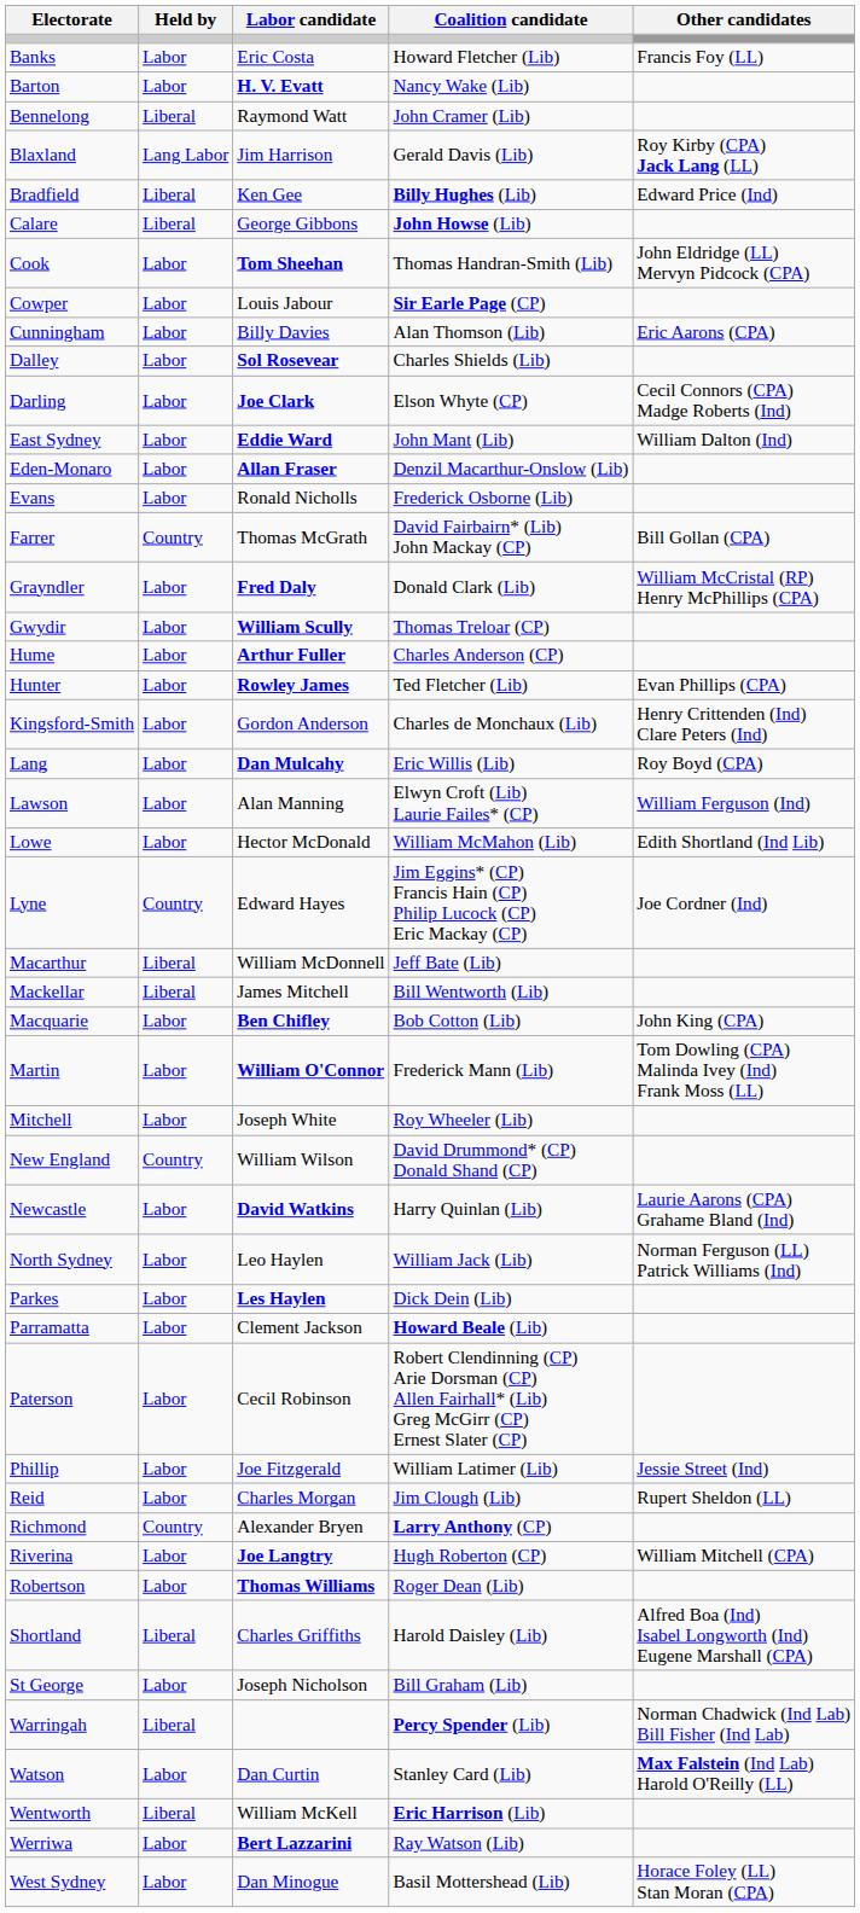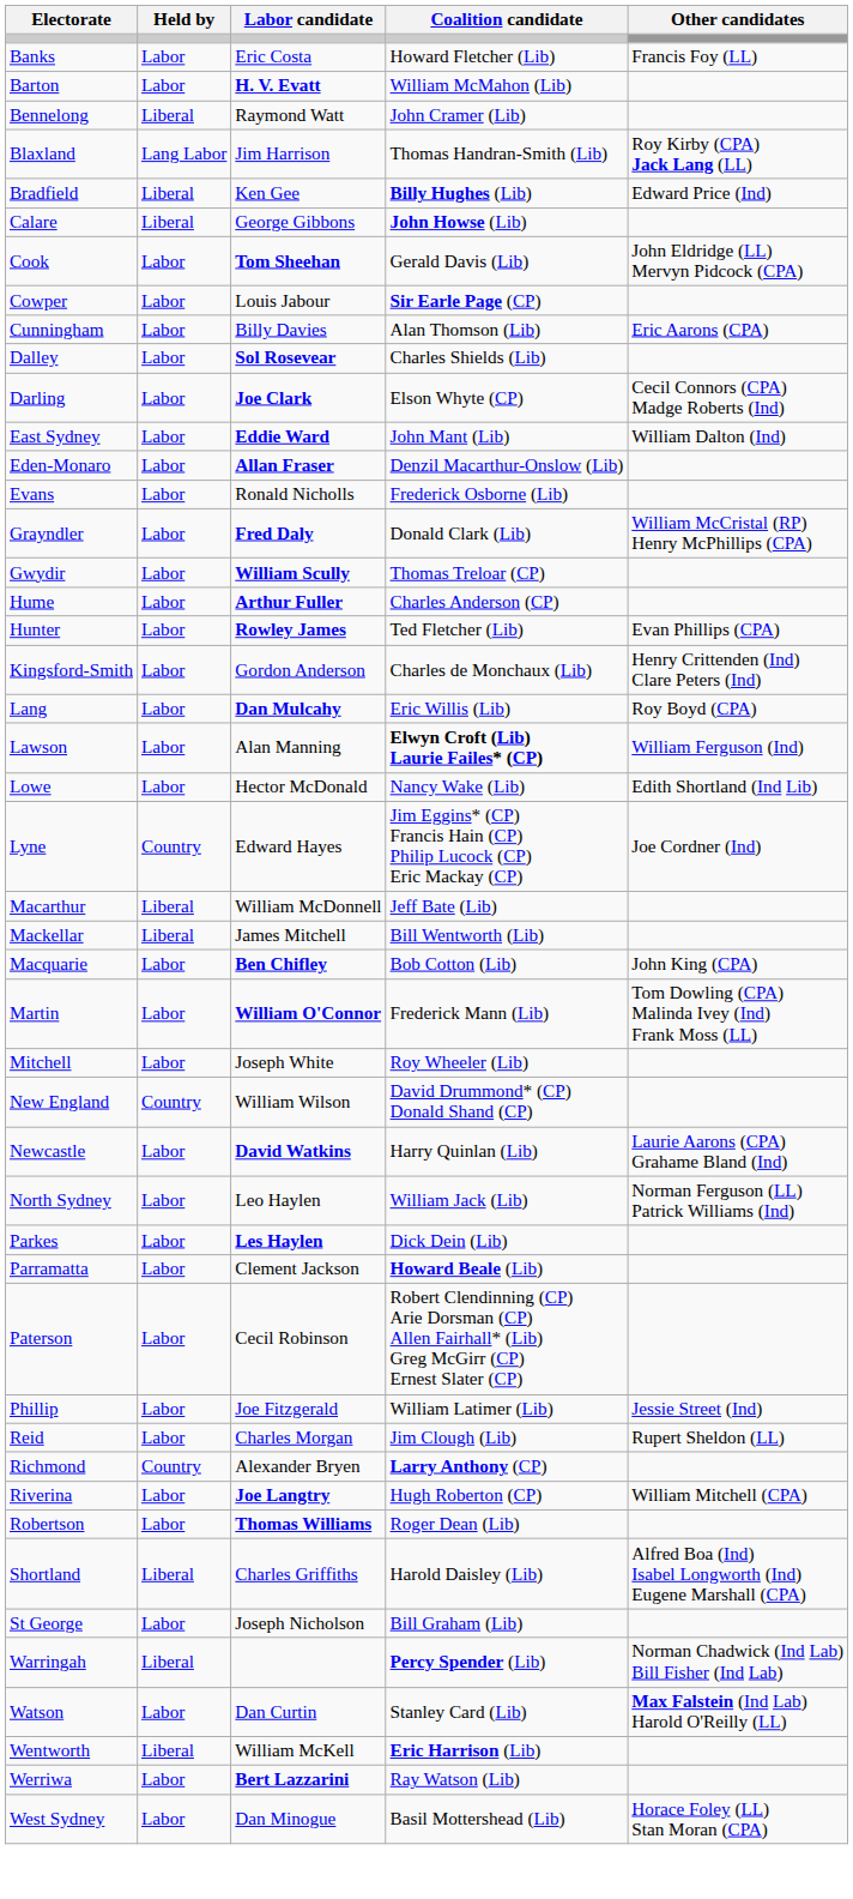 <table class="wikitable">
 <tr>
 <th>Electorate</th>
 <th>Held by</th>
 <th><a href='#'>Labor</a> candidate</th>
 <th><a href='#'>Coalition</a> candidate</th>
 <th>Other candidates</th>
 </tr>
 <tr bgcolor="#cccccc">
 <td></td>
 <td></td>
 <td></td>
 <td></td>
 <td bgcolor="#999999"></td>
 </tr>
 <tr>
 <td><a href='#'>Banks</a></td>
 <td><a href='#'>Labor</a></td>
 <td><a href='#'>Eric Costa</a></td>
 <td>Howard Fletcher (<a href='#'>Lib</a>)</td>
 <td>Francis Foy (<a href='#'>LL</a>)</td>
 </tr>
 <tr>
 <td><a href='#'>Barton</a></td>
 <td><a href='#'>Labor</a></td>
 <td><strong><a href='#'>H. V. Evatt</a></strong></td>
-<td><a href='#'>Nancy Wake</a> (<a href='#'>Lib</a>)</td>
+<td><a href='#'>William McMahon</a> (<a href='#'>Lib</a>)</td>
 <td></td>
 </tr>
 <tr>
 <td><a href='#'>Bennelong</a></td>
 <td><a href='#'>Liberal</a></td>
 <td>Raymond Watt</td>
 <td><a href='#'>John Cramer</a> (<a href='#'>Lib</a>)</td>
 <td></td>
 </tr>
 <tr>
 <td><a href='#'>Blaxland</a></td>
 <td><a href='#'>Lang Labor</a></td>
 <td><a href='#'>Jim Harrison</a></td>
-<td>Gerald Davis (<a href='#'>Lib</a>)</td>
+<td>Thomas Handran-Smith (<a href='#'>Lib</a>)</td>
 <td>Roy Kirby (<a href='#'>CPA</a>)<br><strong><a href='#'>Jack Lang</a></strong> (<a href='#'>LL</a>)</td>
 </tr>
 <tr>
 <td><a href='#'>Bradfield</a></td>
 <td><a href='#'>Liberal</a></td>
 <td><a href='#'>Ken Gee</a></td>
 <td><strong><a href='#'>Billy Hughes</a></strong> (<a href='#'>Lib</a>)</td>
 <td>Edward Price (<a href='#'>Ind</a>)</td>
 </tr>
 <tr>
 <td><a href='#'>Calare</a></td>
 <td><a href='#'>Liberal</a></td>
 <td><a href='#'>George Gibbons</a></td>
 <td><strong><a href='#'>John Howse</a></strong> (<a href='#'>Lib</a>)</td>
 <td></td>
 </tr>
 <tr>
 <td><a href='#'>Cook</a></td>
 <td><a href='#'>Labor</a></td>
 <td><strong><a href='#'>Tom Sheehan</a></strong></td>
-<td>Thomas Handran-Smith (<a href='#'>Lib</a>)</td>
+<td>Gerald Davis (<a href='#'>Lib</a>)</td>
 <td>John Eldridge (<a href='#'>LL</a>)<br>Mervyn Pidcock (<a href='#'>CPA</a>)</td>
 </tr>
 <tr>
 <td><a href='#'>Cowper</a></td>
 <td><a href='#'>Labor</a></td>
 <td>Louis Jabour</td>
 <td><strong><a href='#'>Sir Earle Page</a></strong> (<a href='#'>CP</a>)</td>
 <td></td>
 </tr>
 <tr>
 <td><a href='#'>Cunningham</a></td>
 <td><a href='#'>Labor</a></td>
 <td><a href='#'>Billy Davies</a></td>
 <td>Alan Thomson (<a href='#'>Lib</a>)</td>
 <td><a href='#'>Eric Aarons</a> (<a href='#'>CPA</a>)</td>
 </tr>
 <tr>
 <td><a href='#'>Dalley</a></td>
 <td><a href='#'>Labor</a></td>
 <td><strong><a href='#'>Sol Rosevear</a></strong></td>
 <td>Charles Shields (<a href='#'>Lib</a>)</td>
 <td></td>
 </tr>
 <tr>
 <td><a href='#'>Darling</a></td>
 <td><a href='#'>Labor</a></td>
 <td><strong><a href='#'>Joe Clark</a></strong></td>
 <td>Elson Whyte (<a href='#'>CP</a>)</td>
 <td>Cecil Connors (<a href='#'>CPA</a>)<br>Madge Roberts (<a href='#'>Ind</a>)</td>
 </tr>
 <tr>
 <td><a href='#'>East Sydney</a></td>
 <td><a href='#'>Labor</a></td>
 <td><strong><a href='#'>Eddie Ward</a></strong></td>
 <td><a href='#'>John Mant</a> (<a href='#'>Lib</a>)</td>
 <td>William Dalton (<a href='#'>Ind</a>)</td>
 </tr>
 <tr>
 <td><a href='#'>Eden-Monaro</a></td>
 <td><a href='#'>Labor</a></td>
 <td><strong><a href='#'>Allan Fraser</a></strong></td>
 <td><a href='#'>Denzil Macarthur-Onslow</a> (<a href='#'>Lib</a>)</td>
 <td></td>
 </tr>
 <tr>
 <td><a href='#'>Evans</a></td>
 <td><a href='#'>Labor</a></td>
 <td>Ronald Nicholls</td>
 <td><a href='#'>Frederick Osborne</a> (<a href='#'>Lib</a>)</td>
 <td></td>
 </tr>
 <tr>
-<td><a href='#'>Farrer</a></td>
-<td><a href='#'>Country</a></td>
-<td>Thomas McGrath</td>
-<td><a href='#'>David Fairbairn</a>* (<a href='#'>Lib</a>)<br>John Mackay (<a href='#'>CP</a>)</td>
-<td>Bill Gollan (<a href='#'>CPA</a>)</td>
-</tr>
-<tr>
 <td><a href='#'>Grayndler</a></td>
 <td><a href='#'>Labor</a></td>
 <td><strong><a href='#'>Fred Daly</a></strong></td>
 <td>Donald Clark (<a href='#'>Lib</a>)</td>
 <td><a href='#'>William McCristal</a> (<a href='#'>RP</a>)<br>Henry McPhillips (<a href='#'>CPA</a>)</td>
 </tr>
 <tr>
 <td><a href='#'>Gwydir</a></td>
 <td><a href='#'>Labor</a></td>
 <td><strong><a href='#'>William Scully</a></strong></td>
 <td><a href='#'>Thomas Treloar</a> (<a href='#'>CP</a>)</td>
 <td></td>
 </tr>
 <tr>
 <td><a href='#'>Hume</a></td>
 <td><a href='#'>Labor</a></td>
 <td><strong><a href='#'>Arthur Fuller</a></strong></td>
 <td><a href='#'>Charles Anderson</a> (<a href='#'>CP</a>)</td>
 <td></td>
 </tr>
 <tr>
 <td><a href='#'>Hunter</a></td>
 <td><a href='#'>Labor</a></td>
 <td><strong><a href='#'>Rowley James</a></strong></td>
 <td>Ted Fletcher (<a href='#'>Lib</a>)</td>
 <td>Evan Phillips (<a href='#'>CPA</a>)</td>
 </tr>
 <tr>
 <td><a href='#'>Kingsford-Smith</a></td>
 <td><a href='#'>Labor</a></td>
 <td><a href='#'>Gordon Anderson</a></td>
 <td>Charles de Monchaux (<a href='#'>Lib</a>)</td>
 <td>Henry Crittenden (<a href='#'>Ind</a>)<br>Clare Peters (<a href='#'>Ind</a>)</td>
 </tr>
 <tr>
 <td><a href='#'>Lang</a></td>
 <td><a href='#'>Labor</a></td>
 <td><strong><a href='#'>Dan Mulcahy</a></strong></td>
 <td><a href='#'>Eric Willis</a> (<a href='#'>Lib</a>)</td>
 <td>Roy Boyd (<a href='#'>CPA</a>)</td>
 </tr>
 <tr>
 <td><a href='#'>Lawson</a></td>
 <td><a href='#'>Labor</a></td>
 <td>Alan Manning</td>
-<td>Elwyn Croft (<a href='#'>Lib</a>)<br><a href='#'>Laurie Failes</a>* (<a href='#'>CP</a>)</td>
+<td><strong>Elwyn Croft (<a href='#'>Lib</a>)<br><a href='#'>Laurie Failes</a>* (<a href='#'>CP</a>)</strong></td>
 <td><a href='#'>William Ferguson</a> (<a href='#'>Ind</a>)</td>
 </tr>
 <tr>
 <td><a href='#'>Lowe</a></td>
 <td><a href='#'>Labor</a></td>
 <td>Hector McDonald</td>
-<td><a href='#'>William McMahon</a> (<a href='#'>Lib</a>)</td>
+<td><a href='#'>Nancy Wake</a> (<a href='#'>Lib</a>)</td>
 <td>Edith Shortland (<a href='#'>Ind</a> <a href='#'>Lib</a>)</td>
 </tr>
 <tr>
 <td><a href='#'>Lyne</a></td>
 <td><a href='#'>Country</a></td>
 <td>Edward Hayes</td>
 <td><a href='#'>Jim Eggins</a>* (<a href='#'>CP</a>)<br>Francis Hain (<a href='#'>CP</a>)<br><a href='#'>Philip Lucock</a> (<a href='#'>CP</a>)<br>Eric Mackay (<a href='#'>CP</a>)</td>
 <td>Joe Cordner (<a href='#'>Ind</a>)</td>
 </tr>
 <tr>
 <td><a href='#'>Macarthur</a></td>
 <td><a href='#'>Liberal</a></td>
 <td>William McDonnell</td>
 <td><a href='#'>Jeff Bate</a> (<a href='#'>Lib</a>)</td>
 <td></td>
 </tr>
 <tr>
 <td><a href='#'>Mackellar</a></td>
 <td><a href='#'>Liberal</a></td>
 <td>James Mitchell</td>
 <td><a href='#'>Bill Wentworth</a> (<a href='#'>Lib</a>)</td>
 <td></td>
 </tr>
 <tr>
 <td><a href='#'>Macquarie</a></td>
 <td><a href='#'>Labor</a></td>
 <td><strong><a href='#'>Ben Chifley</a></strong></td>
 <td><a href='#'>Bob Cotton</a> (<a href='#'>Lib</a>)</td>
 <td>John King (<a href='#'>CPA</a>)</td>
 </tr>
 <tr>
 <td><a href='#'>Martin</a></td>
 <td><a href='#'>Labor</a></td>
 <td><strong><a href='#'>William O'Connor</a></strong></td>
 <td>Frederick Mann (<a href='#'>Lib</a>)</td>
 <td>Tom Dowling (<a href='#'>CPA</a>)<br>Malinda Ivey (<a href='#'>Ind</a>)<br>Frank Moss (<a href='#'>LL</a>)</td>
 </tr>
 <tr>
 <td><a href='#'>Mitchell</a></td>
 <td><a href='#'>Labor</a></td>
 <td>Joseph White</td>
 <td><a href='#'>Roy Wheeler</a> (<a href='#'>Lib</a>)</td>
 <td></td>
 </tr>
 <tr>
 <td><a href='#'>New England</a></td>
 <td><a href='#'>Country</a></td>
 <td>William Wilson</td>
 <td><a href='#'>David Drummond</a>* (<a href='#'>CP</a>)<br><a href='#'>Donald Shand</a> (<a href='#'>CP</a>)</td>
 <td></td>
 </tr>
 <tr>
 <td><a href='#'>Newcastle</a></td>
 <td><a href='#'>Labor</a></td>
 <td><strong><a href='#'>David Watkins</a></strong></td>
 <td>Harry Quinlan (<a href='#'>Lib</a>)</td>
 <td><a href='#'>Laurie Aarons</a> (<a href='#'>CPA</a>)<br>Grahame Bland (<a href='#'>Ind</a>)</td>
 </tr>
 <tr>
 <td><a href='#'>North Sydney</a></td>
 <td><a href='#'>Labor</a></td>
 <td>Leo Haylen</td>
 <td><a href='#'>William Jack</a> (<a href='#'>Lib</a>)</td>
 <td>Norman Ferguson (<a href='#'>LL</a>)<br>Patrick Williams (<a href='#'>Ind</a>)</td>
 </tr>
 <tr>
 <td><a href='#'>Parkes</a></td>
 <td><a href='#'>Labor</a></td>
 <td><strong><a href='#'>Les Haylen</a></strong></td>
 <td><a href='#'>Dick Dein</a> (<a href='#'>Lib</a>)</td>
 <td></td>
 </tr>
 <tr>
 <td><a href='#'>Parramatta</a></td>
 <td><a href='#'>Labor</a></td>
 <td>Clement Jackson</td>
 <td><strong><a href='#'>Howard Beale</a></strong> (<a href='#'>Lib</a>)</td>
 <td></td>
 </tr>
 <tr>
 <td><a href='#'>Paterson</a></td>
 <td><a href='#'>Labor</a></td>
 <td>Cecil Robinson</td>
 <td>Robert Clendinning (<a href='#'>CP</a>)<br>Arie Dorsman (<a href='#'>CP</a>)<br><a href='#'>Allen Fairhall</a>* (<a href='#'>Lib</a>)<br>Greg McGirr (<a href='#'>CP</a>)<br>Ernest Slater (<a href='#'>CP</a>)</td>
 <td></td>
 </tr>
 <tr>
 <td><a href='#'>Phillip</a></td>
 <td><a href='#'>Labor</a></td>
 <td><a href='#'>Joe Fitzgerald</a></td>
 <td>William Latimer (<a href='#'>Lib</a>)</td>
 <td><a href='#'>Jessie Street</a> (<a href='#'>Ind</a>)</td>
 </tr>
 <tr>
 <td><a href='#'>Reid</a></td>
 <td><a href='#'>Labor</a></td>
 <td><a href='#'>Charles Morgan</a></td>
 <td><a href='#'>Jim Clough</a> (<a href='#'>Lib</a>)</td>
 <td>Rupert Sheldon (<a href='#'>LL</a>)</td>
 </tr>
 <tr>
 <td><a href='#'>Richmond</a></td>
 <td><a href='#'>Country</a></td>
 <td>Alexander Bryen</td>
 <td><strong><a href='#'>Larry Anthony</a></strong> (<a href='#'>CP</a>)</td>
 <td></td>
 </tr>
 <tr>
 <td><a href='#'>Riverina</a></td>
 <td><a href='#'>Labor</a></td>
 <td><strong><a href='#'>Joe Langtry</a></strong></td>
 <td><a href='#'>Hugh Roberton</a> (<a href='#'>CP</a>)</td>
 <td>William Mitchell (<a href='#'>CPA</a>)</td>
 </tr>
 <tr>
 <td><a href='#'>Robertson</a></td>
 <td><a href='#'>Labor</a></td>
 <td><strong><a href='#'>Thomas Williams</a></strong></td>
 <td><a href='#'>Roger Dean</a> (<a href='#'>Lib</a>)</td>
 <td></td>
 </tr>
 <tr>
 <td><a href='#'>Shortland</a></td>
 <td><a href='#'>Liberal</a></td>
 <td><a href='#'>Charles Griffiths</a></td>
 <td>Harold Daisley (<a href='#'>Lib</a>)</td>
 <td>Alfred Boa (<a href='#'>Ind</a>)<br><a href='#'>Isabel Longworth</a> (<a href='#'>Ind</a>)<br>Eugene Marshall (<a href='#'>CPA</a>)</td>
 </tr>
 <tr>
 <td><a href='#'>St George</a></td>
 <td><a href='#'>Labor</a></td>
 <td>Joseph Nicholson</td>
 <td><a href='#'>Bill Graham</a> (<a href='#'>Lib</a>)</td>
 <td></td>
 </tr>
 <tr>
 <td><a href='#'>Warringah</a></td>
 <td><a href='#'>Liberal</a></td>
 <td></td>
 <td><strong><a href='#'>Percy Spender</a></strong> (<a href='#'>Lib</a>)</td>
 <td>Norman Chadwick (<a href='#'>Ind</a> <a href='#'>Lab</a>)<br><a href='#'>Bill Fisher</a> (<a href='#'>Ind</a> <a href='#'>Lab</a>)</td>
 </tr>
 <tr>
 <td><a href='#'>Watson</a></td>
 <td><a href='#'>Labor</a></td>
 <td><a href='#'>Dan Curtin</a></td>
 <td>Stanley Card (<a href='#'>Lib</a>)</td>
 <td><strong><a href='#'>Max Falstein</a></strong> (<a href='#'>Ind</a> <a href='#'>Lab</a>)<br>Harold O'Reilly (<a href='#'>LL</a>)</td>
 </tr>
 <tr>
 <td><a href='#'>Wentworth</a></td>
 <td><a href='#'>Liberal</a></td>
 <td>William McKell</td>
 <td><strong><a href='#'>Eric Harrison</a></strong> (<a href='#'>Lib</a>)</td>
 <td></td>
 </tr>
 <tr>
 <td><a href='#'>Werriwa</a></td>
 <td><a href='#'>Labor</a></td>
 <td><strong><a href='#'>Bert Lazzarini</a></strong></td>
 <td><a href='#'>Ray Watson</a> (<a href='#'>Lib</a>)</td>
 <td></td>
 </tr>
 <tr>
 <td><a href='#'>West Sydney</a></td>
 <td><a href='#'>Labor</a></td>
 <td><a href='#'>Dan Minogue</a></td>
 <td>Basil Mottershead (<a href='#'>Lib</a>)</td>
 <td><a href='#'>Horace Foley</a> (<a href='#'>LL</a>)<br>Stan Moran (<a href='#'>CPA</a>)</td>
 </tr>
 </table>
